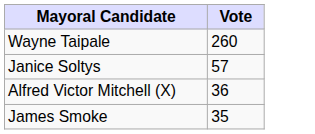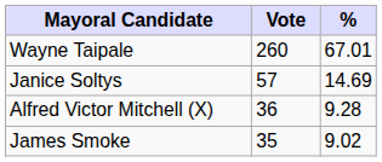 <table class="wikitable">
 <tr>
 <th style="background:#ddf; width:200px;">Mayoral Candidate </th>
 <th style="background:#ddf; width:50px;">Vote</th>
+<th style="background:#ddf; width:30px;">%</th>
 </tr>
 <tr>
 <td>Wayne Taipale</td>
 <td>260</td>
+<td>67.01</td>
 </tr>
 <tr>
 <td>Janice Soltys</td>
 <td>57</td>
+<td>14.69</td>
 </tr>
 <tr>
 <td>Alfred Victor Mitchell (X)</td>
 <td>36</td>
+<td>9.28</td>
 </tr>
 <tr>
 <td>James Smoke</td>
 <td>35</td>
+<td>9.02</td>
 </tr>
 </table>
